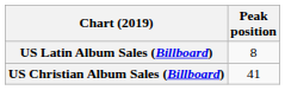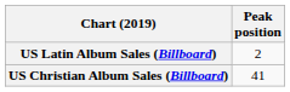 <table class="wikitable sortable plainrowheaders" style="text-align:center">
 <tr>
 <th scope="col">Chart (2019)</th>
 <th scope="col">Peak<br> position</th>
 </tr>
 <tr>
 <th scope="row">US Latin Album Sales (<em><a href='#'>Billboard</a></em>)</th>
-<td>8</td>
+<td>2</td>
 </tr>
 <tr>
 <th scope="row">US Christian Album Sales (<em><a href='#'>Billboard</a></em>)</th>
 <td>41</td>
 </tr>
 </table>
